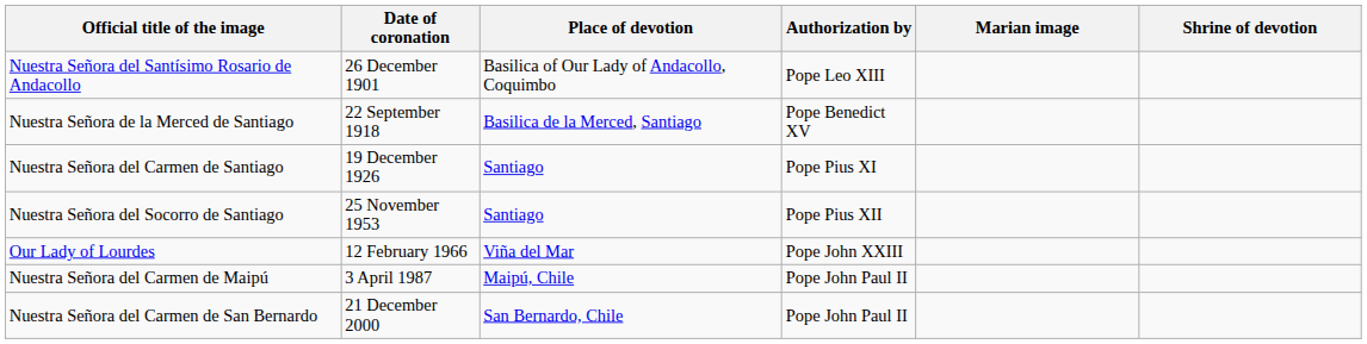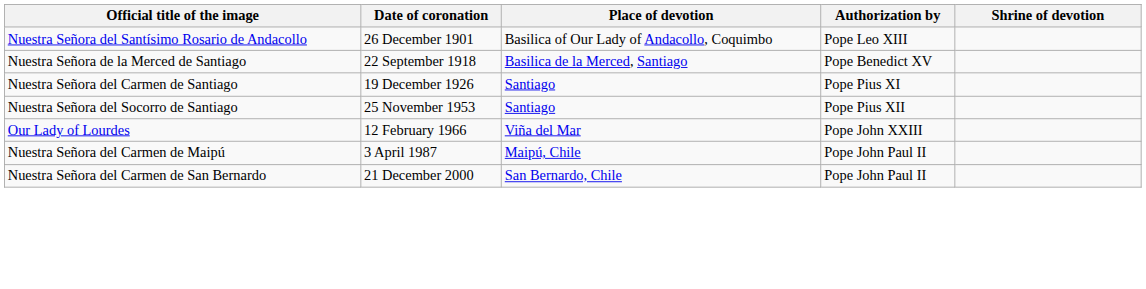 <table class="wikitable sortable" width="100%">
 <tr>
 <th>Official title of the image</th>
 <th data-sort-type="date">Date of coronation</th>
 <th>Place of devotion</th>
 <th>Authorization by</th>
-<th width=200px class=unsortable>Marian image</th>
 <th width=200px class=unsortable>Shrine of devotion</th>
 </tr>
 <tr>
 <td><a href='#'>Nuestra Señora del Santísimo Rosario de Andacollo</a></td>
 <td>26 December 1901</td>
 <td>Basilica of Our Lady of <a href='#'>Andacollo</a>, Coquimbo</td>
 <td>Pope Leo XIII</td>
 <td></td>
-<td></td>
 </tr>
 <tr>
 <td>Nuestra Señora de la Merced de Santiago</td>
 <td>22 September 1918</td>
 <td><a href='#'>Basilica de la Merced</a>, <a href='#'>Santiago</a></td>
 <td>Pope Benedict XV</td>
-<td></td>
 <td></td>
 </tr>
 <tr>
 <td>Nuestra Señora del Carmen de Santiago</td>
 <td>19 December 1926</td>
 <td><a href='#'>Santiago</a></td>
 <td>Pope Pius XI</td>
 <td></td>
-<td></td>
 </tr>
 <tr>
 <td>Nuestra Señora del Socorro de Santiago</td>
 <td>25 November 1953</td>
 <td><a href='#'>Santiago</a></td>
 <td>Pope Pius XII</td>
-<td></td>
 <td></td>
 </tr>
 <tr>
 <td><a href='#'>Our Lady of Lourdes</a></td>
 <td>12 February 1966</td>
 <td><a href='#'>Viña del Mar</a></td>
 <td>Pope John XXIII</td>
 <td></td>
-<td></td>
 </tr>
 <tr>
 <td>Nuestra Señora del Carmen de Maipú</td>
 <td>3 April 1987</td>
 <td><a href='#'>Maipú, Chile</a></td>
 <td>Pope John Paul II</td>
-<td></td>
 <td></td>
 </tr>
 <tr>
 <td>Nuestra Señora del Carmen de San Bernardo</td>
 <td>21 December 2000</td>
 <td><a href='#'>San Bernardo, Chile</a></td>
 <td>Pope John Paul II</td>
 <td></td>
-<td></td>
 </tr>
 </table>
